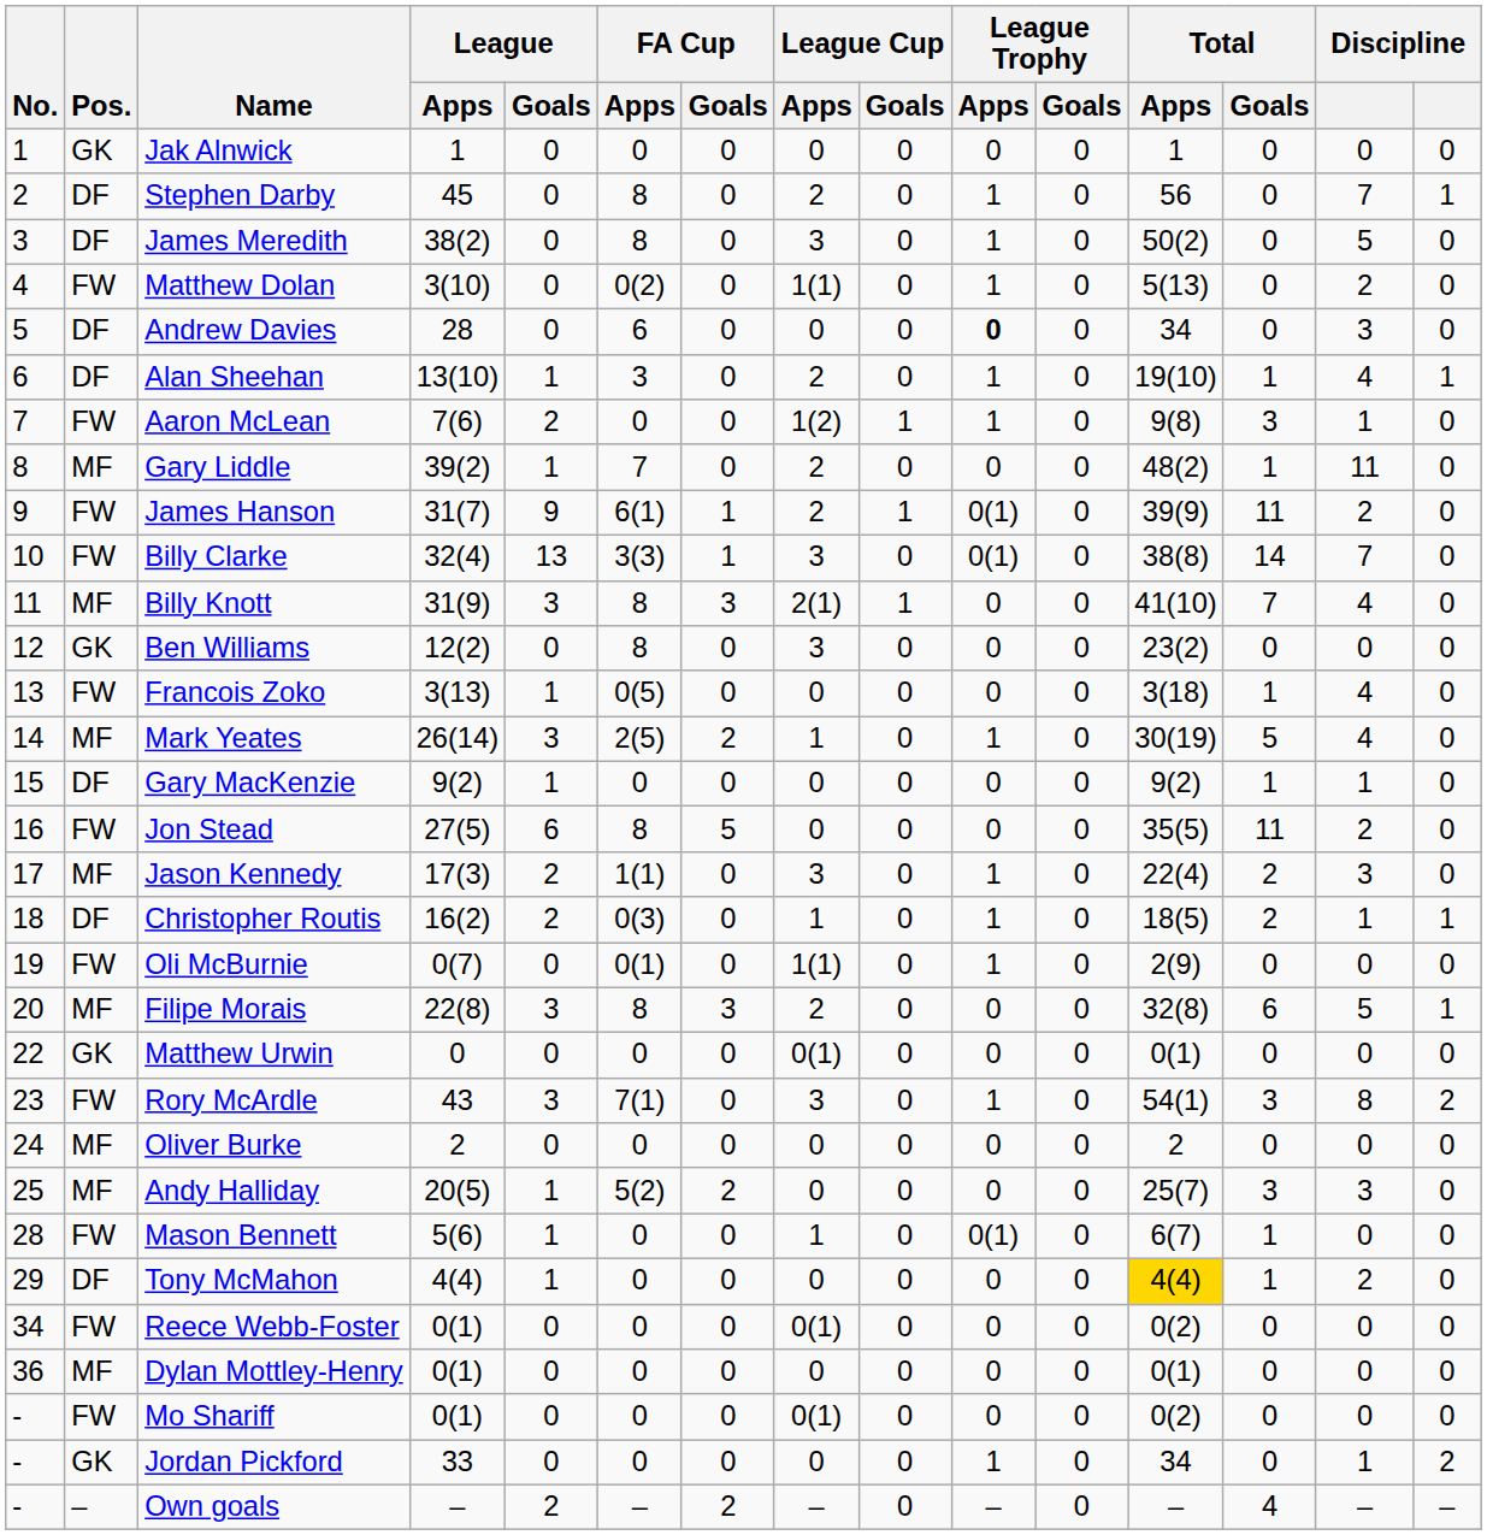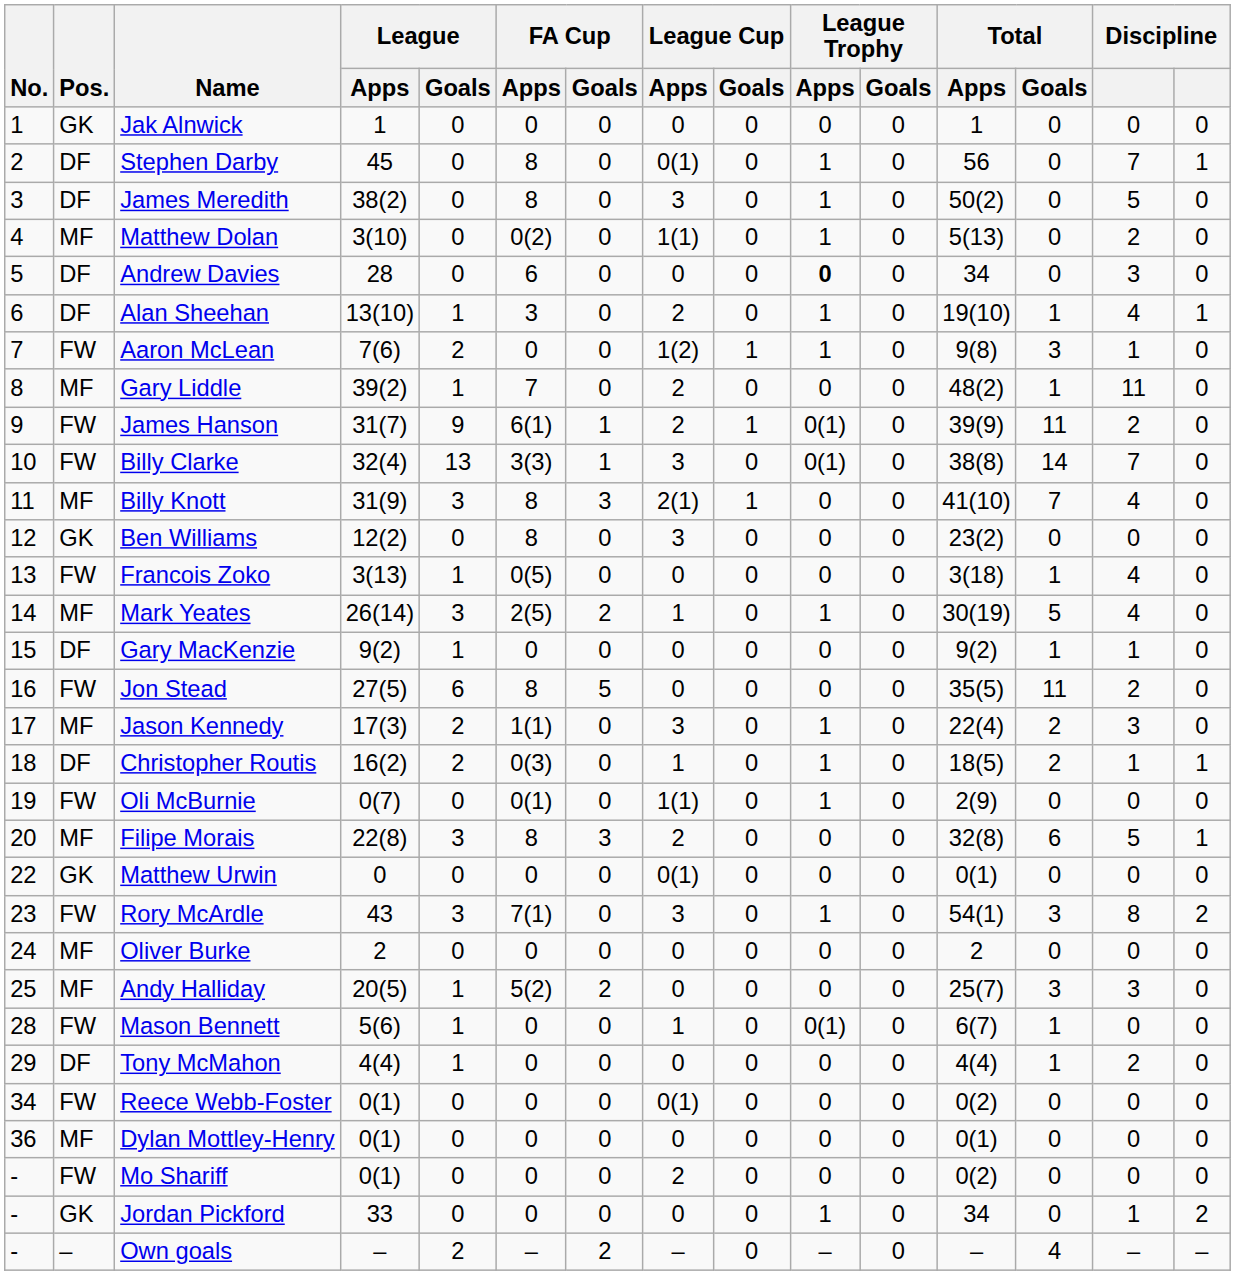 <table class="wikitable" style="text-align:center">
 <tr>
 <th rowspan="2" style="vertical-align:bottom;">No.</th>
 <th rowspan="2" style="vertical-align:bottom;">Pos.</th>
 <th rowspan="2" style="vertical-align:bottom;">Name</th>
 <th colspan="2" style="width:85px;">League</th>
 <th colspan="2" style="width:85px;">FA Cup</th>
 <th colspan="2" style="width:85px;">League Cup</th>
 <th colspan="2" style="width:85px;">League Trophy</th>
 <th colspan="2" style="width:85px;">Total </th>
 <th colspan="2" style="width:85px;">Discipline </th>
 </tr>
 <tr>
 <th>Apps</th>
 <th>Goals</th>
 <th>Apps</th>
 <th>Goals</th>
 <th>Apps</th>
 <th>Goals</th>
 <th>Apps</th>
 <th>Goals</th>
 <th>Apps</th>
 <th>Goals</th>
 <th></th>
 <th></th>
 </tr>
 <tr>
 <td align="left">1</td>
 <td align="left">GK</td>
 <td align="left"> <a href='#'>Jak Alnwick</a></td>
 <td>1</td>
 <td>0</td>
 <td>0</td>
 <td>0</td>
 <td>0</td>
 <td>0</td>
 <td>0</td>
 <td>0</td>
 <td>1</td>
 <td>0</td>
 <td>0</td>
 <td>0</td>
 </tr>
 <tr>
 <td align="left">2</td>
 <td align="left">DF</td>
 <td align="left"> <a href='#'>Stephen Darby</a></td>
 <td>45</td>
 <td>0</td>
 <td>8</td>
 <td>0</td>
-<td>2</td>
+<td>0(1)</td>
 <td>0</td>
 <td>1</td>
 <td>0</td>
 <td>56</td>
 <td>0</td>
 <td>7</td>
 <td>1</td>
 </tr>
 <tr>
 <td align="left">3</td>
 <td align="left">DF</td>
 <td align="left"> <a href='#'>James Meredith</a></td>
 <td>38(2)</td>
 <td>0</td>
 <td>8</td>
 <td>0</td>
 <td>3</td>
 <td>0</td>
 <td>1</td>
 <td>0</td>
 <td>50(2)</td>
 <td>0</td>
 <td>5</td>
 <td>0</td>
 </tr>
 <tr>
 <td align="left">4</td>
-<td align="left">FW</td>
+<td align="left">MF</td>
 <td align="left"> <a href='#'>Matthew Dolan</a></td>
 <td>3(10)</td>
 <td>0</td>
 <td>0(2)</td>
 <td>0</td>
 <td>1(1)</td>
 <td>0</td>
 <td>1</td>
 <td>0</td>
 <td>5(13)</td>
 <td>0</td>
 <td>2</td>
 <td>0</td>
 </tr>
 <tr>
 <td align="left">5</td>
 <td align="left">DF</td>
 <td align="left"> <a href='#'>Andrew Davies</a></td>
 <td>28</td>
 <td>0</td>
 <td>6</td>
 <td>0</td>
 <td>0</td>
 <td>0</td>
 <td><strong>0</strong></td>
 <td>0</td>
 <td>34</td>
 <td>0</td>
 <td>3</td>
 <td>0</td>
 </tr>
 <tr>
 <td align="left">6</td>
 <td align="left">DF</td>
 <td align="left"> <a href='#'>Alan Sheehan</a></td>
 <td>13(10)</td>
 <td>1</td>
 <td>3</td>
 <td>0</td>
 <td>2</td>
 <td>0</td>
 <td>1</td>
 <td>0</td>
 <td>19(10)</td>
 <td>1</td>
 <td>4</td>
 <td>1</td>
 </tr>
 <tr>
 <td align="left">7</td>
 <td align="left">FW</td>
 <td align="left"> <a href='#'>Aaron McLean</a></td>
 <td>7(6)</td>
 <td>2</td>
 <td>0</td>
 <td>0</td>
 <td>1(2)</td>
 <td>1</td>
 <td>1</td>
 <td>0</td>
 <td>9(8)</td>
 <td>3</td>
 <td>1</td>
 <td>0</td>
 </tr>
 <tr>
 <td align="left">8</td>
 <td align="left">MF</td>
 <td align="left"> <a href='#'>Gary Liddle</a></td>
 <td>39(2)</td>
 <td>1</td>
 <td>7</td>
 <td>0</td>
 <td>2</td>
 <td>0</td>
 <td>0</td>
 <td>0</td>
 <td>48(2)</td>
 <td>1</td>
 <td>11</td>
 <td>0</td>
 </tr>
 <tr>
 <td align="left">9</td>
 <td align="left">FW</td>
 <td align="left"> <a href='#'>James Hanson</a></td>
 <td>31(7)</td>
 <td>9</td>
 <td>6(1)</td>
 <td>1</td>
 <td>2</td>
 <td>1</td>
 <td>0(1)</td>
 <td>0</td>
 <td>39(9)</td>
 <td>11</td>
 <td>2</td>
 <td>0</td>
 </tr>
 <tr>
 <td align="left">10</td>
 <td align="left">FW</td>
 <td align="left"> <a href='#'>Billy Clarke</a></td>
 <td>32(4)</td>
 <td>13</td>
 <td>3(3)</td>
 <td>1</td>
 <td>3</td>
 <td>0</td>
 <td>0(1)</td>
 <td>0</td>
 <td>38(8)</td>
 <td>14</td>
 <td>7</td>
 <td>0</td>
 </tr>
 <tr>
 <td align="left">11</td>
 <td align="left">MF</td>
 <td align="left"> <a href='#'>Billy Knott</a></td>
 <td>31(9)</td>
 <td>3</td>
 <td>8</td>
 <td>3</td>
 <td>2(1)</td>
 <td>1</td>
 <td>0</td>
 <td>0</td>
 <td>41(10)</td>
 <td>7</td>
 <td>4</td>
 <td>0</td>
 </tr>
 <tr>
 <td align="left">12</td>
 <td align="left">GK</td>
 <td align="left"> <a href='#'>Ben Williams</a></td>
 <td>12(2)</td>
 <td>0</td>
 <td>8</td>
 <td>0</td>
 <td>3</td>
 <td>0</td>
 <td>0</td>
 <td>0</td>
 <td>23(2)</td>
 <td>0</td>
 <td>0</td>
 <td>0</td>
 </tr>
 <tr>
 <td align="left">13</td>
 <td align="left">FW</td>
 <td align="left"> <a href='#'>Francois Zoko</a></td>
 <td>3(13)</td>
 <td>1</td>
 <td>0(5)</td>
 <td>0</td>
 <td>0</td>
 <td>0</td>
 <td>0</td>
 <td>0</td>
 <td>3(18)</td>
 <td>1</td>
 <td>4</td>
 <td>0</td>
 </tr>
 <tr>
 <td align="left">14</td>
 <td align="left">MF</td>
 <td align="left"> <a href='#'>Mark Yeates</a></td>
 <td>26(14)</td>
 <td>3</td>
 <td>2(5)</td>
 <td>2</td>
 <td>1</td>
 <td>0</td>
 <td>1</td>
 <td>0</td>
 <td>30(19)</td>
 <td>5</td>
 <td>4</td>
 <td>0</td>
 </tr>
 <tr>
 <td align="left">15</td>
 <td align="left">DF</td>
 <td align="left"> <a href='#'>Gary MacKenzie</a></td>
 <td>9(2)</td>
 <td>1</td>
 <td>0</td>
 <td>0</td>
 <td>0</td>
 <td>0</td>
 <td>0</td>
 <td>0</td>
 <td>9(2)</td>
 <td>1</td>
 <td>1</td>
 <td>0</td>
 </tr>
 <tr>
 <td align="left">16</td>
 <td align="left">FW</td>
 <td align="left"> <a href='#'>Jon Stead</a></td>
 <td>27(5)</td>
 <td>6</td>
 <td>8</td>
 <td>5</td>
 <td>0</td>
 <td>0</td>
 <td>0</td>
 <td>0</td>
 <td>35(5)</td>
 <td>11</td>
 <td>2</td>
 <td>0</td>
 </tr>
 <tr>
 <td align="left">17</td>
 <td align="left">MF</td>
 <td align="left"> <a href='#'>Jason Kennedy</a></td>
 <td>17(3)</td>
 <td>2</td>
 <td>1(1)</td>
 <td>0</td>
 <td>3</td>
 <td>0</td>
 <td>1</td>
 <td>0</td>
 <td>22(4)</td>
 <td>2</td>
 <td>3</td>
 <td>0</td>
 </tr>
 <tr>
 <td align="left">18</td>
 <td align="left">DF</td>
 <td align="left"> <a href='#'>Christopher Routis</a></td>
 <td>16(2)</td>
 <td>2</td>
 <td>0(3)</td>
 <td>0</td>
 <td>1</td>
 <td>0</td>
 <td>1</td>
 <td>0</td>
 <td>18(5)</td>
 <td>2</td>
 <td>1</td>
 <td>1</td>
 </tr>
 <tr>
 <td align="left">19</td>
 <td align="left">FW</td>
 <td align="left"> <a href='#'>Oli McBurnie</a></td>
 <td>0(7)</td>
 <td>0</td>
 <td>0(1)</td>
 <td>0</td>
 <td>1(1)</td>
 <td>0</td>
 <td>1</td>
 <td>0</td>
 <td>2(9)</td>
 <td>0</td>
 <td>0</td>
 <td>0</td>
 </tr>
 <tr>
 <td align="left">20</td>
 <td align="left">MF</td>
 <td align="left"> <a href='#'>Filipe Morais</a></td>
 <td>22(8)</td>
 <td>3</td>
 <td>8</td>
 <td>3</td>
 <td>2</td>
 <td>0</td>
 <td>0</td>
 <td>0</td>
 <td>32(8)</td>
 <td>6</td>
 <td>5</td>
 <td>1</td>
 </tr>
 <tr>
 <td align="left">22</td>
 <td align="left">GK</td>
 <td align="left"> <a href='#'>Matthew Urwin</a></td>
 <td>0</td>
 <td>0</td>
 <td>0</td>
 <td>0</td>
 <td>0(1)</td>
 <td>0</td>
 <td>0</td>
 <td>0</td>
 <td>0(1)</td>
 <td>0</td>
 <td>0</td>
 <td>0</td>
 </tr>
 <tr>
 <td align="left">23</td>
 <td align="left">FW</td>
 <td align="left"> <a href='#'>Rory McArdle</a></td>
 <td>43</td>
 <td>3</td>
 <td>7(1)</td>
 <td>0</td>
 <td>3</td>
 <td>0</td>
 <td>1</td>
 <td>0</td>
 <td>54(1)</td>
 <td>3</td>
 <td>8</td>
 <td>2</td>
 </tr>
 <tr>
 <td align="left">24</td>
 <td align="left">MF</td>
 <td align="left"> <a href='#'>Oliver Burke</a></td>
 <td>2</td>
 <td>0</td>
 <td>0</td>
 <td>0</td>
 <td>0</td>
 <td>0</td>
 <td>0</td>
 <td>0</td>
 <td>2</td>
 <td>0</td>
 <td>0</td>
 <td>0</td>
 </tr>
 <tr>
 <td align="left">25</td>
 <td align="left">MF</td>
 <td align="left"> <a href='#'>Andy Halliday</a></td>
 <td>20(5)</td>
 <td>1</td>
 <td>5(2)</td>
 <td>2</td>
 <td>0</td>
 <td>0</td>
 <td>0</td>
 <td>0</td>
 <td>25(7)</td>
 <td>3</td>
 <td>3</td>
 <td>0</td>
 </tr>
 <tr>
 <td align="left">28</td>
 <td align="left">FW</td>
 <td align="left"> <a href='#'>Mason Bennett</a></td>
 <td>5(6)</td>
 <td>1</td>
 <td>0</td>
 <td>0</td>
 <td>1</td>
 <td>0</td>
 <td>0(1)</td>
 <td>0</td>
 <td>6(7)</td>
 <td>1</td>
 <td>0</td>
 <td>0</td>
 </tr>
 <tr>
 <td align="left">29</td>
 <td align="left">DF</td>
 <td align="left"> <a href='#'>Tony McMahon</a></td>
 <td>4(4)</td>
 <td>1</td>
 <td>0</td>
 <td>0</td>
 <td>0</td>
 <td>0</td>
 <td>0</td>
 <td>0</td>
-<td style="background: gold;">4(4)</td>
+<td>4(4)</td>
 <td>1</td>
 <td>2</td>
 <td>0</td>
 </tr>
 <tr>
 <td align="left">34</td>
 <td align="left">FW</td>
 <td align="left"> <a href='#'>Reece Webb-Foster</a></td>
 <td>0(1)</td>
 <td>0</td>
 <td>0</td>
 <td>0</td>
 <td>0(1)</td>
 <td>0</td>
 <td>0</td>
 <td>0</td>
 <td>0(2)</td>
 <td>0</td>
 <td>0</td>
 <td>0</td>
 </tr>
 <tr>
 <td align="left">36</td>
 <td align="left">MF</td>
 <td align="left"> <a href='#'>Dylan Mottley-Henry</a></td>
 <td>0(1)</td>
 <td>0</td>
 <td>0</td>
 <td>0</td>
 <td>0</td>
 <td>0</td>
 <td>0</td>
 <td>0</td>
 <td>0(1)</td>
 <td>0</td>
 <td>0</td>
 <td>0</td>
 </tr>
 <tr>
 <td align="left">-</td>
 <td align="left">FW</td>
 <td align="left"> <a href='#'>Mo Shariff</a></td>
 <td>0(1)</td>
 <td>0</td>
 <td>0</td>
 <td>0</td>
-<td>0(1)</td>
+<td>2</td>
 <td>0</td>
 <td>0</td>
 <td>0</td>
 <td>0(2)</td>
 <td>0</td>
 <td>0</td>
 <td>0</td>
 </tr>
 <tr>
 <td align="left">-</td>
 <td align="left">GK</td>
 <td align="left"> <a href='#'>Jordan Pickford</a></td>
 <td>33</td>
 <td>0</td>
 <td>0</td>
 <td>0</td>
 <td>0</td>
 <td>0</td>
 <td>1</td>
 <td>0</td>
 <td>34</td>
 <td>0</td>
 <td>1</td>
 <td>2</td>
 </tr>
 <tr>
 <td align="left">-</td>
 <td align="left">–</td>
 <td align="left"><a href='#'>Own goals</a></td>
 <td>–</td>
 <td>2</td>
 <td>–</td>
 <td>2</td>
 <td>–</td>
 <td>0</td>
 <td>–</td>
 <td>0</td>
 <td>–</td>
 <td>4</td>
 <td>–</td>
 <td>–</td>
 </tr>
 </table>
